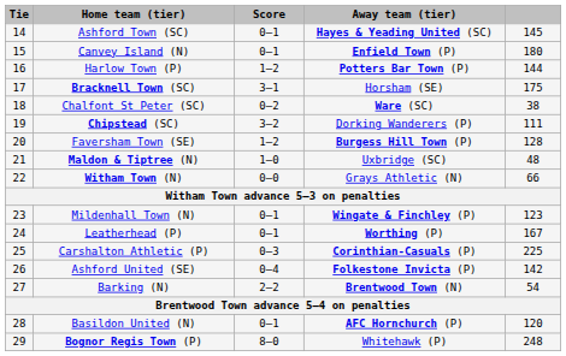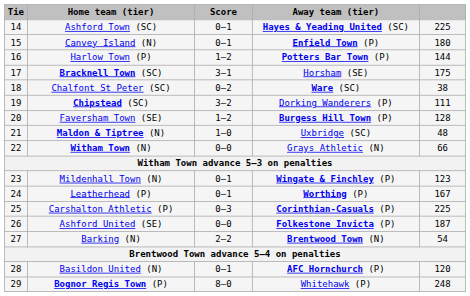 <table class="wikitable" style="width: 600px; background:WhiteSmoke; text-align:center; font-size:90%">
 <tr>
 <td scope="col" style="width:  5.00%; background:silver;"><strong>Tie</strong></td>
 <td scope="col" style="width: 36.25%; background:silver;"><strong>Home team (tier)</strong></td>
 <td scope="col" style="width: 12.50%; background:silver;"><strong>Score</strong></td>
 <td scope="col" style="width: 36.25%; background:silver;"><strong>Away team (tier)</strong></td>
 <td scope="col" style="width: 10.00%; background:silver;"><strong></strong></td>
 </tr>
 <tr>
 <td>14</td>
 <td><a href='#'>Ashford Town</a> (SC)</td>
 <td>0–1</td>
 <td><strong><a href='#'>Hayes & Yeading United</a></strong> (SC)</td>
-<td>145</td>
+<td>225</td>
 </tr>
 <tr>
 <td>15</td>
 <td><a href='#'>Canvey Island</a> (N)</td>
 <td>0–1</td>
 <td><strong><a href='#'>Enfield Town</a></strong> (P)</td>
 <td>180</td>
 </tr>
 <tr>
 <td>16</td>
 <td><a href='#'>Harlow Town</a> (P)</td>
 <td>1–2</td>
 <td><strong><a href='#'>Potters Bar Town</a></strong> (P)</td>
 <td>144</td>
 </tr>
 <tr>
 <td>17</td>
 <td><strong><a href='#'>Bracknell Town</a></strong> (SC)</td>
 <td>3–1</td>
 <td><a href='#'>Horsham</a> (SE)</td>
 <td>175</td>
 </tr>
 <tr>
 <td>18</td>
 <td><a href='#'>Chalfont St Peter</a> (SC)</td>
 <td>0–2</td>
 <td><strong><a href='#'>Ware</a></strong> (SC)</td>
 <td>38</td>
 </tr>
 <tr>
 <td>19</td>
 <td><strong><a href='#'>Chipstead</a></strong> (SC)</td>
 <td>3–2</td>
 <td><a href='#'>Dorking Wanderers</a> (P)</td>
 <td>111</td>
 </tr>
 <tr>
 <td>20</td>
 <td><a href='#'>Faversham Town</a> (SE)</td>
 <td>1–2</td>
 <td><strong><a href='#'>Burgess Hill Town</a></strong> (P)</td>
 <td>128</td>
 </tr>
 <tr>
 <td>21</td>
 <td><strong><a href='#'>Maldon & Tiptree</a></strong> (N)</td>
 <td>1–0</td>
 <td><a href='#'>Uxbridge</a> (SC)</td>
 <td>48</td>
 </tr>
 <tr>
 <td>22</td>
 <td><strong><a href='#'>Witham Town</a></strong> (N)</td>
 <td>0–0</td>
 <td><a href='#'>Grays Athletic</a> (N)</td>
 <td>66</td>
 </tr>
 <tr>
 <th colspan="5">Witham Town advance 5–3 on penalties</th>
 </tr>
 <tr>
 <td>23</td>
 <td><a href='#'>Mildenhall Town</a> (N)</td>
 <td>0–1</td>
 <td><strong><a href='#'>Wingate & Finchley</a></strong> (P)</td>
 <td>123</td>
 </tr>
 <tr>
 <td>24</td>
 <td><a href='#'>Leatherhead</a> (P)</td>
 <td>0–1</td>
 <td><strong><a href='#'>Worthing</a></strong> (P)</td>
 <td>167</td>
 </tr>
 <tr>
 <td>25</td>
 <td><a href='#'>Carshalton Athletic</a> (P)</td>
 <td>0–3</td>
 <td><strong><a href='#'>Corinthian-Casuals</a></strong> (P)</td>
 <td>225</td>
 </tr>
 <tr>
 <td>26</td>
 <td><a href='#'>Ashford United</a> (SE)</td>
-<td>0–4</td>
+<td>0–0</td>
 <td><strong><a href='#'>Folkestone Invicta</a></strong> (P)</td>
-<td>142</td>
+<td>187</td>
 </tr>
 <tr>
 <td>27</td>
 <td><a href='#'>Barking</a> (N)</td>
 <td>2–2</td>
 <td><strong><a href='#'>Brentwood Town</a></strong> (N)</td>
 <td>54</td>
 </tr>
 <tr>
 <th colspan="5">Brentwood Town advance 5–4 on penalties</th>
 </tr>
 <tr>
 <td>28</td>
 <td><a href='#'>Basildon United</a> (N)</td>
 <td>0–1</td>
 <td><strong><a href='#'>AFC Hornchurch</a></strong> (P)</td>
 <td>120</td>
 </tr>
 <tr>
 <td>29</td>
 <td><strong><a href='#'>Bognor Regis Town</a></strong> (P)</td>
 <td>8–0</td>
 <td><a href='#'>Whitehawk</a> (P)</td>
 <td>248</td>
 </tr>
 </table>
